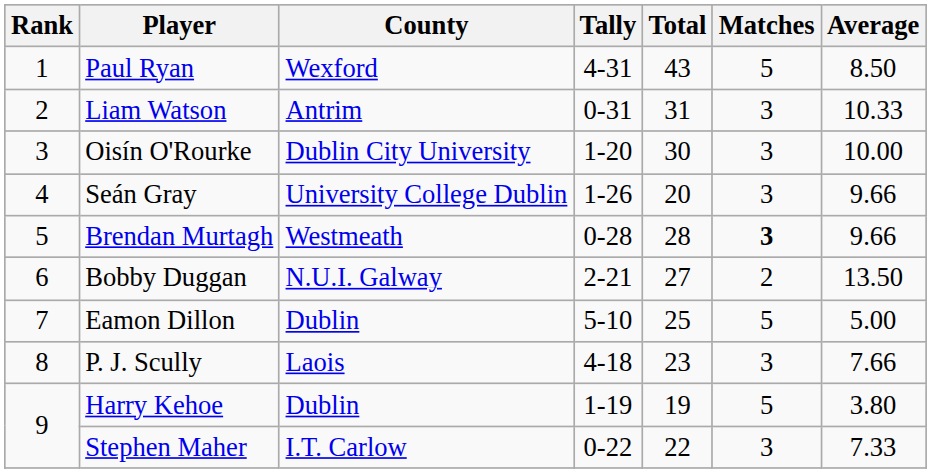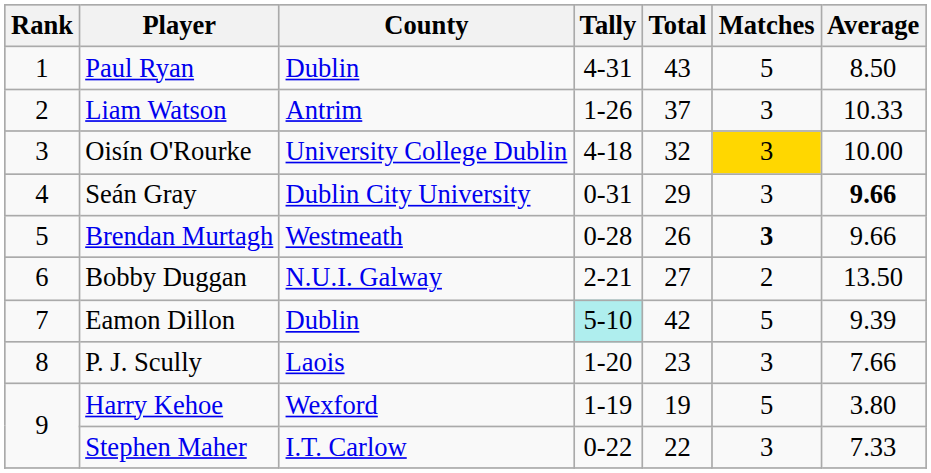 <table class="wikitable">
 <tr>
 <th>Rank</th>
 <th>Player</th>
 <th>County</th>
 <th>Tally</th>
 <th>Total</th>
 <th>Matches</th>
 <th>Average</th>
 </tr>
 <tr>
 <td rowspan=1 align=center>1</td>
 <td><a href='#'>Paul Ryan</a></td>
-<td><a href='#'>Wexford</a></td>
+<td><a href='#'>Dublin</a></td>
 <td align=center>4-31</td>
 <td align=center>43</td>
 <td align=center>5</td>
 <td align=center>8.50</td>
 </tr>
 <tr>
 <td rowspan=1 align=center>2</td>
 <td><a href='#'>Liam Watson</a></td>
 <td><a href='#'>Antrim</a></td>
-<td align=center>0-31</td>
-<td align=center>31</td>
+<td align=center>1-26</td>
+<td align=center>37</td>
 <td align=center>3</td>
 <td align=center>10.33</td>
 </tr>
 <tr>
 <td rowspan=1 align=center>3</td>
 <td>Oisín O'Rourke</td>
-<td><a href='#'>Dublin City University</a></td>
-<td align=center>1-20</td>
-<td align=center>30</td>
-<td align=center>3</td>
+<td><a href='#'>University College Dublin</a></td>
+<td align=center>4-18</td>
+<td align=center>32</td>
+<td align=center style="background: gold;">3</td>
 <td align=center>10.00</td>
 </tr>
 <tr>
 <td rowspan=1 align=center>4</td>
 <td>Seán Gray</td>
-<td><a href='#'>University College Dublin</a></td>
-<td align=center>1-26</td>
-<td align=center>20</td>
+<td><a href='#'>Dublin City University</a></td>
+<td align=center>0-31</td>
+<td align=center>29</td>
 <td align=center>3</td>
-<td align=center>9.66</td>
+<td align=center><strong>9.66</strong></td>
 </tr>
 <tr>
 <td rowspan=1 align=center>5</td>
 <td><a href='#'>Brendan Murtagh</a></td>
 <td><a href='#'>Westmeath</a></td>
 <td align=center>0-28</td>
-<td align=center>28</td>
+<td align=center>26</td>
 <td align=center><strong>3</strong></td>
 <td align=center>9.66</td>
 </tr>
 <tr>
 <td rowspan=1 align=center>6</td>
 <td>Bobby Duggan</td>
 <td><a href='#'>N.U.I. Galway</a></td>
 <td align=center>2-21</td>
 <td align=center>27</td>
 <td align=center>2</td>
 <td align=center>13.50</td>
 </tr>
 <tr>
 <td rowspan=1 align=center>7</td>
 <td>Eamon Dillon</td>
 <td><a href='#'>Dublin</a></td>
-<td align=center>5-10</td>
-<td align=center>25</td>
+<td align=center style="background: paleturquoise;">5-10</td>
+<td align=center>42</td>
 <td align=center>5</td>
-<td align=center>5.00</td>
+<td align=center>9.39</td>
 </tr>
 <tr>
 <td rowspan=1 align=center>8</td>
 <td>P. J. Scully</td>
 <td><a href='#'>Laois</a></td>
-<td align=center>4-18</td>
+<td align=center>1-20</td>
 <td align=center>23</td>
 <td align=center>3</td>
 <td align=center>7.66</td>
 </tr>
 <tr>
 <td rowspan=2 align=center>9</td>
 <td><a href='#'>Harry Kehoe</a></td>
-<td><a href='#'>Dublin</a></td>
+<td><a href='#'>Wexford</a></td>
 <td align=center>1-19</td>
 <td align=center>19</td>
 <td align=center>5</td>
 <td align=center>3.80</td>
 </tr>
 <tr>
 <td><a href='#'>Stephen Maher</a></td>
 <td><a href='#'>I.T. Carlow</a></td>
 <td align=center>0-22</td>
 <td align=center>22</td>
 <td align=center>3</td>
 <td align=center>7.33</td>
 </tr>
 </table>
